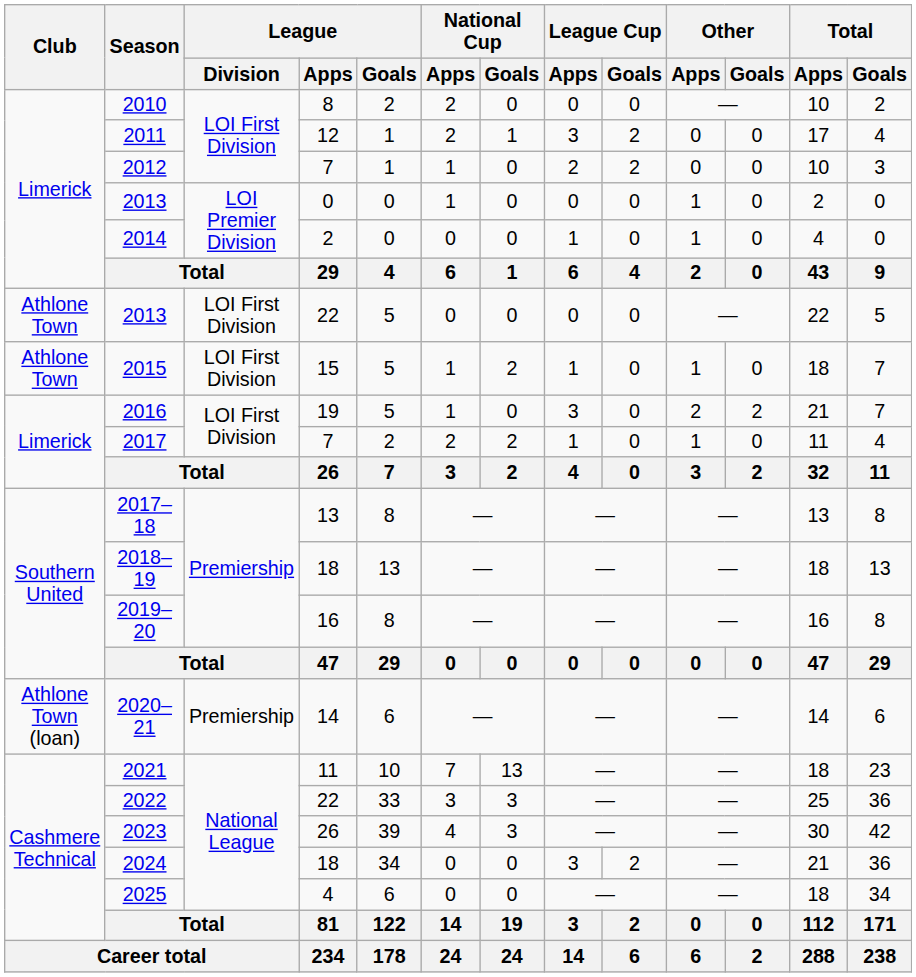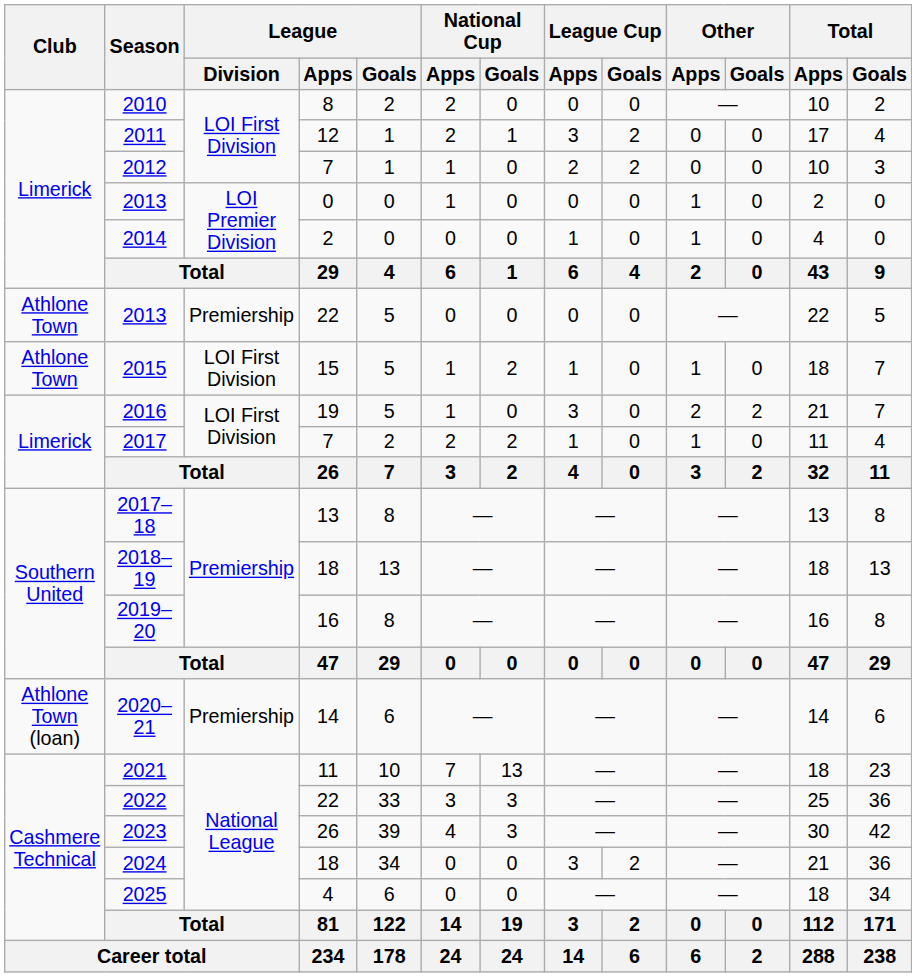 <table class="wikitable" style="font-size:90%; text-align:center;">
 <tr>
 <th rowspan="2">Club</th>
 <th rowspan="2">Season</th>
 <th colspan="3">League</th>
 <th colspan="2">National Cup</th>
 <th colspan="2">League Cup</th>
 <th colspan="2">Other</th>
 <th colspan="2">Total</th>
 </tr>
 <tr>
 <th>Division</th>
 <th>Apps</th>
 <th>Goals</th>
 <th>Apps</th>
 <th>Goals</th>
 <th>Apps</th>
 <th>Goals</th>
 <th>Apps</th>
 <th>Goals</th>
 <th>Apps</th>
 <th>Goals</th>
 </tr>
 <tr>
 <td rowspan=6><a href='#'>Limerick</a></td>
 <td><a href='#'>2010</a></td>
 <td rowspan=3><a href='#'>LOI First Division</a></td>
 <td>8</td>
 <td>2</td>
 <td>2</td>
 <td>0</td>
 <td>0</td>
 <td>0</td>
 <td colspan=2>—</td>
 <td>10</td>
 <td>2</td>
 </tr>
 <tr>
 <td><a href='#'>2011</a></td>
 <td>12</td>
 <td>1</td>
 <td>2</td>
 <td>1</td>
 <td>3</td>
 <td>2</td>
 <td>0</td>
 <td>0</td>
 <td>17</td>
 <td>4</td>
 </tr>
 <tr>
 <td><a href='#'>2012</a></td>
 <td>7</td>
 <td>1</td>
 <td>1</td>
 <td>0</td>
 <td>2</td>
 <td>2</td>
 <td>0</td>
 <td>0</td>
 <td>10</td>
 <td>3</td>
 </tr>
 <tr>
 <td><a href='#'>2013</a></td>
 <td rowspan=2><a href='#'>LOI Premier Division</a></td>
 <td>0</td>
 <td>0</td>
 <td>1</td>
 <td>0</td>
 <td>0</td>
 <td>0</td>
 <td>1</td>
 <td>0</td>
 <td>2</td>
 <td>0</td>
 </tr>
 <tr>
 <td><a href='#'>2014</a></td>
 <td>2</td>
 <td>0</td>
 <td>0</td>
 <td>0</td>
 <td>1</td>
 <td>0</td>
 <td>1</td>
 <td>0</td>
 <td>4</td>
 <td>0</td>
 </tr>
 <tr>
 <th colspan=2>Total</th>
 <th>29</th>
 <th>4</th>
 <th>6</th>
 <th>1</th>
 <th>6</th>
 <th>4</th>
 <th>2</th>
 <th>0</th>
 <th>43</th>
 <th>9</th>
 </tr>
 <tr>
 <td><a href='#'>Athlone Town</a></td>
 <td><a href='#'>2013</a></td>
-<td>LOI First Division</td>
+<td>Premiership</td>
 <td>22</td>
 <td>5</td>
 <td>0</td>
 <td>0</td>
 <td>0</td>
 <td>0</td>
 <td colspan=2>—</td>
 <td>22</td>
 <td>5</td>
 </tr>
 <tr>
 <td><a href='#'>Athlone Town</a></td>
 <td><a href='#'>2015</a></td>
 <td>LOI First Division</td>
 <td>15</td>
 <td>5</td>
 <td>1</td>
 <td>2</td>
 <td>1</td>
 <td>0</td>
 <td>1</td>
 <td>0</td>
 <td>18</td>
 <td>7</td>
 </tr>
 <tr>
 <td rowspan=3><a href='#'>Limerick</a></td>
 <td><a href='#'>2016</a></td>
 <td rowspan=2>LOI First Division</td>
 <td>19</td>
 <td>5</td>
 <td>1</td>
 <td>0</td>
 <td>3</td>
 <td>0</td>
 <td>2</td>
 <td>2</td>
 <td>21</td>
 <td>7</td>
 </tr>
 <tr>
 <td><a href='#'>2017</a></td>
 <td>7</td>
 <td>2</td>
 <td>2</td>
 <td>2</td>
 <td>1</td>
 <td>0</td>
 <td>1</td>
 <td>0</td>
 <td>11</td>
 <td>4</td>
 </tr>
 <tr>
 <th colspan=2>Total</th>
 <th>26</th>
 <th>7</th>
 <th>3</th>
 <th>2</th>
 <th>4</th>
 <th>0</th>
 <th>3</th>
 <th>2</th>
 <th>32</th>
 <th>11</th>
 </tr>
 <tr>
 <td rowspan=4><a href='#'>Southern United</a></td>
 <td><a href='#'>2017–18</a></td>
 <td rowspan=3><a href='#'>Premiership</a></td>
 <td>13</td>
 <td>8</td>
 <td colspan=2>—</td>
 <td colspan=2>—</td>
 <td colspan=2>—</td>
 <td>13</td>
 <td>8</td>
 </tr>
 <tr>
 <td><a href='#'>2018–19</a></td>
 <td>18</td>
 <td>13</td>
 <td colspan=2>—</td>
 <td colspan=2>—</td>
 <td colspan=2>—</td>
 <td>18</td>
 <td>13</td>
 </tr>
 <tr>
 <td><a href='#'>2019–20</a></td>
 <td>16</td>
 <td>8</td>
 <td colspan=2>—</td>
 <td colspan=2>—</td>
 <td colspan=2>—</td>
 <td>16</td>
 <td>8</td>
 </tr>
 <tr>
 <th colspan=2>Total</th>
 <th>47</th>
 <th>29</th>
 <th>0</th>
 <th>0</th>
 <th>0</th>
 <th>0</th>
 <th>0</th>
 <th>0</th>
 <th>47</th>
 <th>29</th>
 </tr>
 <tr>
 <td rowspan=1><a href='#'>Athlone Town</a> (loan)</td>
 <td><a href='#'>2020–21</a></td>
 <td>Premiership</td>
 <td>14</td>
 <td>6</td>
 <td colspan=2>—</td>
 <td colspan=2>—</td>
 <td colspan=2>—</td>
 <td>14</td>
 <td>6</td>
 </tr>
 <tr>
 <td rowspan=6><a href='#'>Cashmere Technical</a></td>
 <td><a href='#'>2021</a></td>
 <td rowspan=5><a href='#'>National League</a></td>
 <td>11</td>
 <td>10</td>
 <td>7</td>
 <td>13</td>
 <td colspan=2>—</td>
 <td colspan=2>—</td>
 <td>18</td>
 <td>23</td>
 </tr>
 <tr>
 <td><a href='#'>2022</a></td>
 <td>22</td>
 <td>33</td>
 <td>3</td>
 <td>3</td>
 <td colspan=2>—</td>
 <td colspan=2>—</td>
 <td>25</td>
 <td>36</td>
 </tr>
 <tr>
 <td><a href='#'>2023</a></td>
 <td>26</td>
 <td>39</td>
 <td>4</td>
 <td>3</td>
 <td colspan=2>—</td>
 <td colspan=2>—</td>
 <td>30</td>
 <td>42</td>
 </tr>
 <tr>
 <td><a href='#'>2024</a></td>
 <td>18</td>
 <td>34</td>
 <td>0</td>
 <td>0</td>
 <td>3</td>
 <td>2</td>
 <td colspan=2>—</td>
 <td>21</td>
 <td>36</td>
 </tr>
 <tr>
 <td><a href='#'>2025</a></td>
 <td>4</td>
 <td>6</td>
 <td>0</td>
 <td>0</td>
 <td colspan=2>—</td>
 <td colspan=2>—</td>
 <td>18</td>
 <td>34</td>
 </tr>
 <tr>
 <th colspan=2>Total</th>
 <th>81</th>
 <th>122</th>
 <th>14</th>
 <th>19</th>
 <th>3</th>
 <th>2</th>
 <th>0</th>
 <th>0</th>
 <th>112</th>
 <th>171</th>
 </tr>
 <tr>
 <th colspan="3">Career total</th>
 <th>234</th>
 <th>178</th>
 <th>24</th>
 <th>24</th>
 <th>14</th>
 <th>6</th>
 <th>6</th>
 <th>2</th>
 <th>288</th>
 <th>238</th>
 </tr>
 </table>
